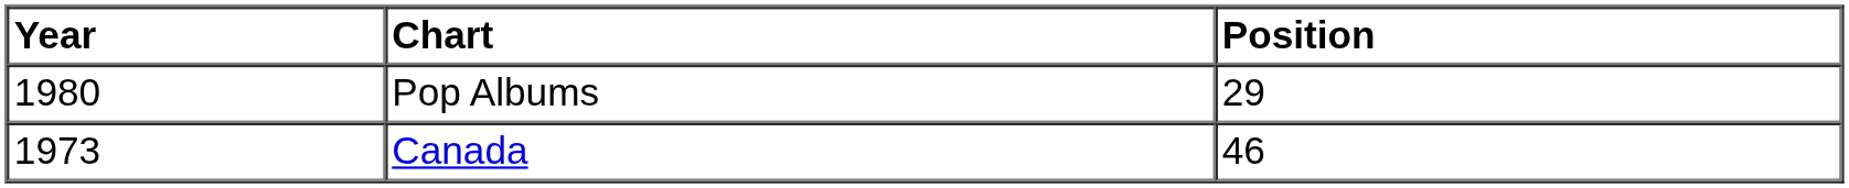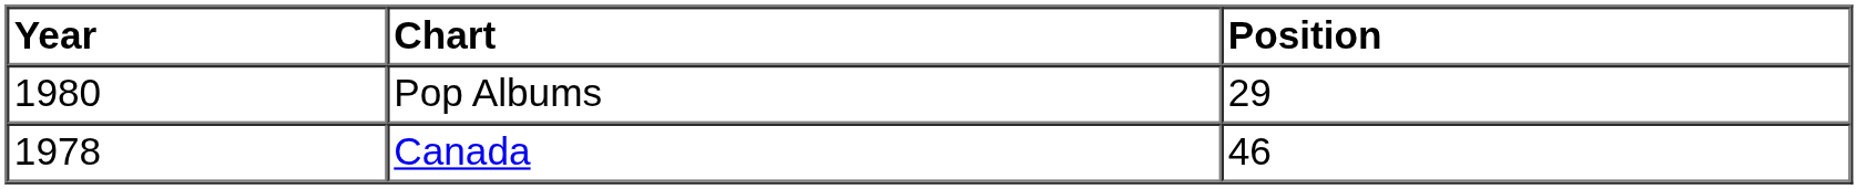 <table border=1 cellspacing=0 cellpadding=2 width="60%">
 <tr>
 <th align="left">Year</th>
 <th align="left">Chart</th>
 <th align="left">Position</th>
 </tr>
 <tr>
 <td align="left">1980</td>
 <td align="left">Pop Albums</td>
 <td align="left">29</td>
 </tr>
 <tr>
-<td align="left">1973</td>
+<td align="left">1978</td>
 <td align="left"><a href='#'>Canada</a></td>
 <td align="left">46</td>
 </tr>
 <tr>
 </tr>
 </table>
